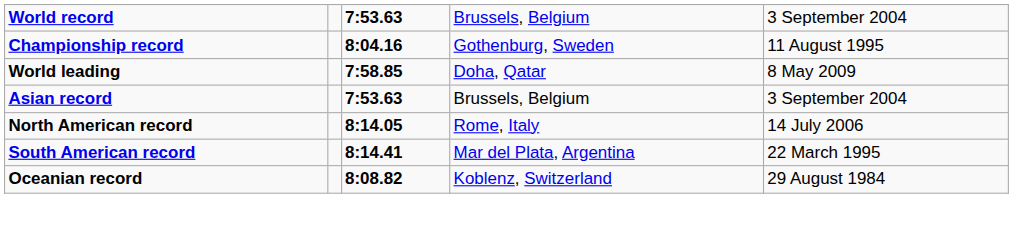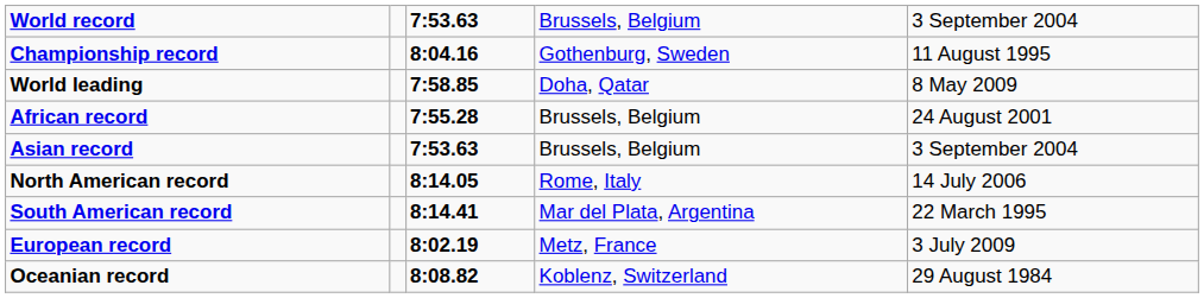 <table class="wikitable" width=75%>
 <tr>
 <td><strong><a href='#'>World record</a></strong></td>
 <td></td>
 <td><strong>7:53.63</strong></td>
 <td><a href='#'>Brussels</a>, <a href='#'>Belgium</a></td>
 <td>3 September 2004</td>
 </tr>
 <tr>
 <td><strong><a href='#'>Championship record</a></strong></td>
 <td></td>
 <td><strong>8:04.16</strong></td>
 <td><a href='#'>Gothenburg</a>, <a href='#'>Sweden</a></td>
 <td>11 August 1995</td>
 </tr>
 <tr>
 <td><strong>World leading</strong></td>
 <td></td>
 <td><strong>7:58.85</strong></td>
 <td><a href='#'>Doha</a>, <a href='#'>Qatar</a></td>
 <td>8 May 2009</td>
 </tr>
 <tr>
+<td><strong><a href='#'>African record</a></strong></td>
+<td></td>
+<td><strong>7:55.28</strong></td>
+<td>Brussels, Belgium</td>
+<td>24 August 2001</td>
+</tr>
+<tr>
 <td><strong><a href='#'>Asian record</a></strong></td>
 <td></td>
 <td><strong>7:53.63</strong></td>
 <td>Brussels, Belgium</td>
 <td>3 September 2004</td>
 </tr>
 <tr>
 <td><strong>North American record</strong></td>
 <td></td>
 <td><strong>8:14.05</strong></td>
 <td><a href='#'>Rome</a>, <a href='#'>Italy</a></td>
 <td>14 July 2006</td>
 </tr>
 <tr>
 <td><strong><a href='#'>South American record</a></strong></td>
 <td></td>
 <td><strong>8:14.41</strong></td>
 <td><a href='#'>Mar del Plata</a>, <a href='#'>Argentina</a></td>
 <td>22 March 1995</td>
 </tr>
 <tr>
+<td><strong><a href='#'>European record</a></strong></td>
+<td></td>
+<td><strong>8:02.19</strong></td>
+<td><a href='#'>Metz</a>, <a href='#'>France</a></td>
+<td>3 July 2009</td>
+</tr>
+<tr>
 <td><strong>Oceanian record</strong></td>
 <td></td>
 <td><strong>8:08.82</strong></td>
 <td><a href='#'>Koblenz</a>, <a href='#'>Switzerland</a></td>
 <td>29 August 1984</td>
 </tr>
 </table>
